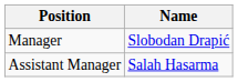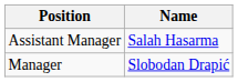 <table class="wikitable">
 <tr>
 <th>Position</th>
 <th>Name</th>
 </tr>
 <tr>
+<td>Assistant Manager</td>
+<td> <a href='#'>Salah Hasarma</a></td>
+</tr>
+<tr>
 <td>Manager</td>
 <td> <a href='#'>Slobodan Drapić</a></td>
 </tr>
-<tr>
-<td>Assistant Manager</td>
-<td> <a href='#'>Salah Hasarma</a></td>
-</tr>
 </table>
